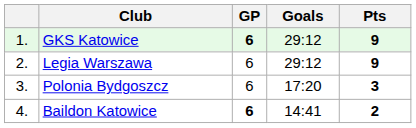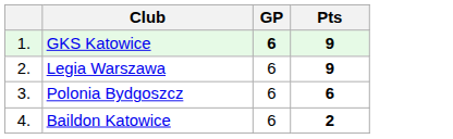 <table class="wikitable">
 <tr>
 <th width="30"></th>
 <th width="200">Club</th>
 <th width="30">GP</th>
-<th width="70">Goals</th>
 <th width="70">Pts</th>
 </tr>
 <tr bgcolor="#e6fae6" align="center">
 <td>1.</td>
 <td align="left"><a href='#'>GKS Katowice</a></td>
 <td><strong>6</strong></td>
-<td>29:12</td>
 <td><strong>9</strong></td>
 </tr>
 <tr bgcolor="#FFFFFF" align="center">
 <td>2.</td>
 <td align="left"><a href='#'>Legia Warszawa</a></td>
 <td>6</td>
-<td>29:12</td>
 <td><strong>9</strong></td>
 </tr>
 <tr bgcolor="#FFFFFF" align="center">
 <td>3.</td>
 <td align="left"><a href='#'>Polonia Bydgoszcz</a></td>
 <td>6</td>
-<td>17:20</td>
-<td><strong>3</strong></td>
+<td><strong>6</strong></td>
 </tr>
 <tr bgcolor="#FFFFFF" align="center">
 <td>4.</td>
 <td align="left"><a href='#'>Baildon Katowice</a></td>
-<td><strong>6</strong></td>
-<td>14:41</td>
+<td>6</td>
 <td><strong>2</strong></td>
 </tr>
 </table>
